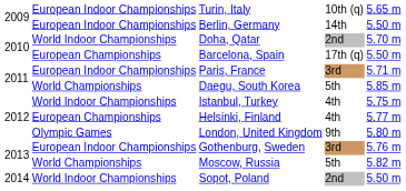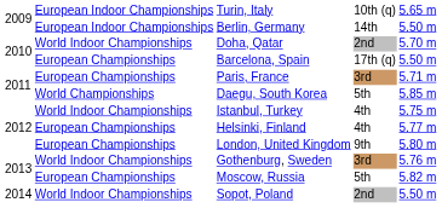 <table>
 <tr>
 <td rowspan=2>2009</td>
 <td><a href='#'>European Indoor Championships</a></td>
 <td><a href='#'>Turin, Italy</a></td>
 <td>10th (q)</td>
 <td><a href='#'>5.65 m</a></td>
 </tr>
 <tr>
 <td><a href='#'>European Indoor Championships</a></td>
 <td><a href='#'>Berlin, Germany</a></td>
 <td>14th</td>
 <td><a href='#'>5.50 m</a></td>
 </tr>
 <tr>
 <td rowspan=2>2010</td>
 <td><a href='#'>World Indoor Championships</a></td>
 <td><a href='#'>Doha, Qatar</a></td>
 <td bgcolor=silver>2nd</td>
 <td><a href='#'>5.70 m</a></td>
 </tr>
 <tr>
 <td><a href='#'>European Championships</a></td>
 <td><a href='#'>Barcelona, Spain</a></td>
 <td>17th (q)</td>
 <td><a href='#'>5.50 m</a></td>
 </tr>
 <tr>
 <td rowspan=2>2011</td>
-<td><a href='#'>European Indoor Championships</a></td>
+<td><a href='#'>European Championships</a></td>
 <td><a href='#'>Paris, France</a></td>
 <td bgcolor=cc9966>3rd</td>
 <td><a href='#'>5.71 m</a></td>
 </tr>
 <tr>
 <td><a href='#'>World Championships</a></td>
 <td><a href='#'>Daegu, South Korea</a></td>
 <td>5th</td>
 <td><a href='#'>5.85 m</a></td>
 </tr>
 <tr>
 <td rowspan=3>2012</td>
 <td><a href='#'>World Indoor Championships</a></td>
 <td><a href='#'>Istanbul, Turkey</a></td>
 <td>4th</td>
 <td><a href='#'>5.75 m</a></td>
 </tr>
 <tr>
 <td><a href='#'>European Championships</a></td>
 <td><a href='#'>Helsinki, Finland</a></td>
 <td>4th</td>
 <td><a href='#'>5.77 m</a></td>
 </tr>
 <tr>
-<td><a href='#'>Olympic Games</a></td>
+<td><a href='#'>European Championships</a></td>
 <td><a href='#'>London, United Kingdom</a></td>
 <td>9th</td>
 <td><a href='#'>5.80 m</a></td>
 </tr>
 <tr>
 <td rowspan=2>2013</td>
-<td><a href='#'>European Indoor Championships</a></td>
+<td><a href='#'>World Indoor Championships</a></td>
 <td><a href='#'>Gothenburg</a>, <a href='#'>Sweden</a></td>
 <td bgcolor="cc9966">3rd</td>
 <td><a href='#'>5.76 m</a></td>
 </tr>
 <tr>
-<td><a href='#'>World Championships</a></td>
+<td><a href='#'>European Championships</a></td>
 <td><a href='#'>Moscow, Russia</a></td>
 <td>5th</td>
 <td><a href='#'>5.82 m</a></td>
 </tr>
 <tr>
 <td>2014</td>
 <td><a href='#'>World Indoor Championships</a></td>
 <td><a href='#'>Sopot, Poland</a></td>
 <td bgcolor=silver>2nd</td>
 <td><a href='#'>5.50 m</a></td>
 </tr>
 <tr>
 </tr>
 </table>
